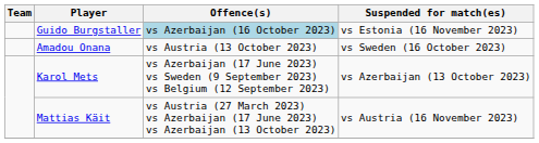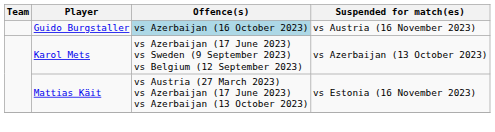 <table class="wikitable" style="font-size:90%">
 <tr>
 <th>Team</th>
 <th>Player</th>
 <th>Offence(s)</th>
 <th>Suspended for match(es)</th>
 </tr>
 <tr>
 <td></td>
 <td><a href='#'>Guido Burgstaller</a></td>
 <td style="background: lightblue;"> vs Azerbaijan (16 October 2023)</td>
-<td>vs Estonia (16 November 2023)</td>
-</tr>
-<tr>
-<td></td>
-<td><a href='#'>Amadou Onana</a></td>
-<td> vs Austria (13 October 2023)</td>
-<td>vs Sweden (16 October 2023)</td>
+<td>vs Austria (16 November 2023)</td>
 </tr>
 <tr>
 <td rowspan="2"></td>
 <td><a href='#'>Karol Mets</a></td>
 <td> vs Azerbaijan (17 June 2023)<br> vs Sweden (9 September 2023)<br> vs Belgium (12 September 2023)</td>
 <td>vs Azerbaijan (13 October 2023)</td>
 </tr>
 <tr>
 <td><a href='#'>Mattias Käit</a></td>
 <td> vs Austria (27 March 2023)<br> vs Azerbaijan (17 June 2023)<br> vs Azerbaijan (13 October 2023)</td>
-<td>vs Austria (16 November 2023)</td>
+<td>vs Estonia (16 November 2023)</td>
 </tr>
 <tr>
 </tr>
 </table>
